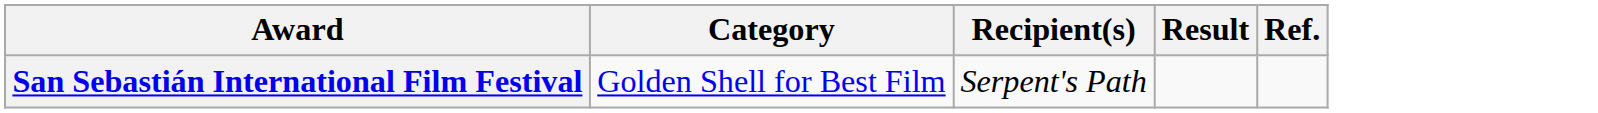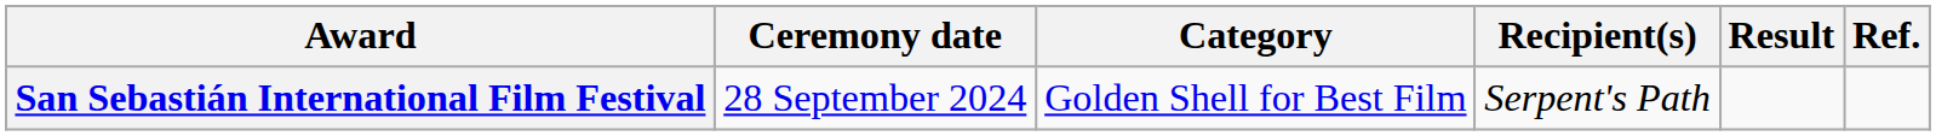 <table class="wikitable sortable plainrowheaders">
 <tr>
 <th scope="col">Award</th>
+<th scope="col">Ceremony date</th>
 <th scope="col">Category</th>
 <th scope="col">Recipient(s)</th>
 <th scope="col">Result</th>
 <th scope="col" class="unsortable">Ref.</th>
 </tr>
 <tr>
 <th scope="row"><a href='#'>San Sebastián International Film Festival</a></th>
+<td><a href='#'>28 September 2024</a></td>
 <td><a href='#'>Golden Shell for Best Film</a></td>
 <td><em>Serpent's Path</em></td>
 <td></td>
 <td align="center"></td>
 </tr>
 </table>
